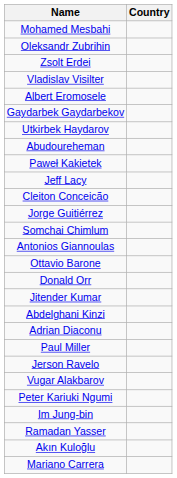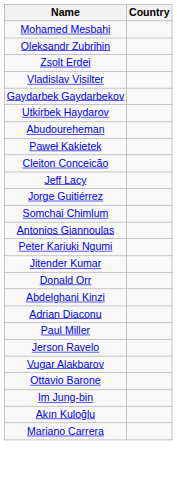 <table class="wikitable sortable  mw-collapsible mw-collapsed" style="text-align:center">
 <tr>
 <th>Name</th>
 <th>Country</th>
 </tr>
 <tr>
 <td><a href='#'>Mohamed Mesbahi</a></td>
 <td></td>
 </tr>
 <tr>
 <td><a href='#'>Oleksandr Zubrihin</a></td>
 <td></td>
 </tr>
 <tr>
 <td><a href='#'>Zsolt Erdei</a></td>
 <td></td>
 </tr>
 <tr>
 <td><a href='#'>Vladislav Visilter</a></td>
 <td></td>
 </tr>
 <tr>
-<td><a href='#'>Albert Eromosele</a></td>
-<td></td>
-</tr>
-<tr>
 <td><a href='#'>Gaydarbek Gaydarbekov</a></td>
 <td></td>
 </tr>
 <tr>
 <td><a href='#'>Utkirbek Haydarov</a></td>
 <td></td>
 </tr>
 <tr>
 <td><a href='#'>Abudoureheman</a></td>
 <td></td>
 </tr>
 <tr>
 <td><a href='#'>Paweł Kakietek</a></td>
 <td></td>
 </tr>
 <tr>
-<td><a href='#'>Jeff Lacy</a></td>
+<td><a href='#'>Cleiton Conceicão</a></td>
 <td></td>
 </tr>
 <tr>
-<td><a href='#'>Cleiton Conceicão</a></td>
+<td><a href='#'>Jeff Lacy</a></td>
 <td></td>
 </tr>
 <tr>
 <td><a href='#'>Jorge Guitiérrez</a></td>
 <td></td>
 </tr>
 <tr>
 <td><a href='#'>Somchai Chimlum</a></td>
 <td></td>
 </tr>
 <tr>
 <td><a href='#'>Antonios Giannoulas</a></td>
 <td></td>
 </tr>
 <tr>
-<td><a href='#'>Ottavio Barone</a></td>
+<td><a href='#'>Peter Kariuki Ngumi</a></td>
+<td></td>
+</tr>
+<tr>
+<td><a href='#'>Jitender Kumar</a></td>
 <td></td>
 </tr>
 <tr>
 <td><a href='#'>Donald Orr</a></td>
-<td></td>
-</tr>
-<tr>
-<td><a href='#'>Jitender Kumar</a></td>
 <td></td>
 </tr>
 <tr>
 <td><a href='#'>Abdelghani Kinzi</a></td>
 <td></td>
 </tr>
 <tr>
 <td><a href='#'>Adrian Diaconu</a></td>
 <td></td>
 </tr>
 <tr>
 <td><a href='#'>Paul Miller</a></td>
 <td></td>
 </tr>
 <tr>
 <td><a href='#'>Jerson Ravelo</a></td>
 <td></td>
 </tr>
 <tr>
 <td><a href='#'>Vugar Alakbarov</a></td>
 <td></td>
 </tr>
 <tr>
-<td><a href='#'>Peter Kariuki Ngumi</a></td>
+<td><a href='#'>Ottavio Barone</a></td>
 <td></td>
 </tr>
 <tr>
 <td><a href='#'>Im Jung-bin</a></td>
-<td></td>
-</tr>
-<tr>
-<td><a href='#'>Ramadan Yasser</a></td>
 <td></td>
 </tr>
 <tr>
 <td><a href='#'>Akın Kuloğlu</a></td>
 <td></td>
 </tr>
 <tr>
 <td><a href='#'>Mariano Carrera</a></td>
 <td></td>
 </tr>
 </table>
